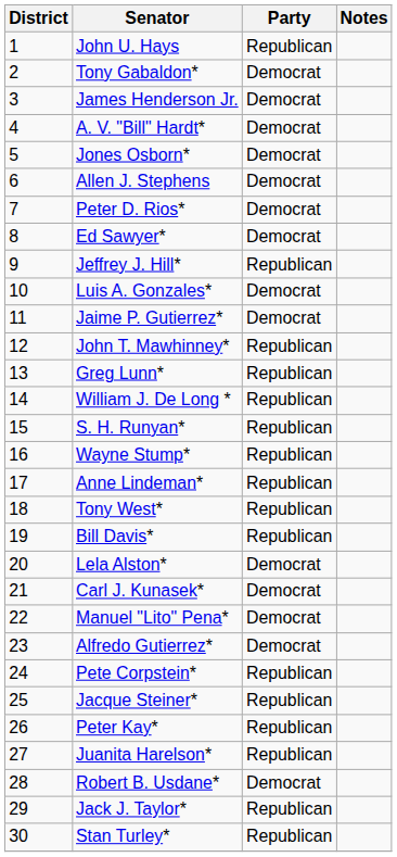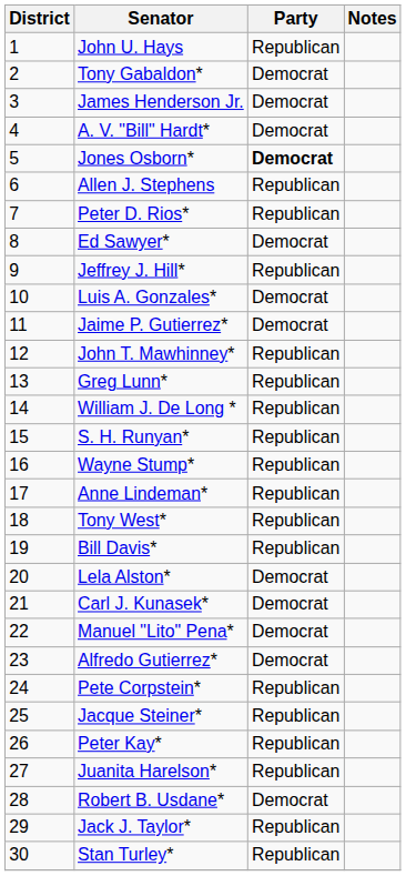 <table class=wikitable>
 <tr>
 <th>District</th>
 <th>Senator</th>
 <th>Party</th>
 <th>Notes</th>
 </tr>
 <tr>
 <td>1</td>
 <td><a href='#'>John U. Hays</a></td>
 <td>Republican</td>
 <td></td>
 </tr>
 <tr>
 <td>2</td>
 <td><a href='#'>Tony Gabaldon</a>*</td>
 <td>Democrat</td>
 <td></td>
 </tr>
 <tr>
 <td>3</td>
 <td><a href='#'>James Henderson Jr.</a></td>
 <td>Democrat</td>
 <td></td>
 </tr>
 <tr>
 <td>4</td>
 <td><a href='#'>A. V. "Bill" Hardt</a>*</td>
 <td>Democrat</td>
 <td></td>
 </tr>
 <tr>
 <td>5</td>
 <td><a href='#'>Jones Osborn</a>*</td>
-<td>Democrat</td>
+<td><strong>Democrat</strong></td>
 <td></td>
 </tr>
 <tr>
 <td>6</td>
 <td><a href='#'>Allen J. Stephens</a></td>
-<td>Democrat</td>
+<td>Republican</td>
 <td></td>
 </tr>
 <tr>
 <td>7</td>
 <td><a href='#'>Peter D. Rios</a>*</td>
-<td>Democrat</td>
+<td>Republican</td>
 <td></td>
 </tr>
 <tr>
 <td>8</td>
 <td><a href='#'>Ed Sawyer</a>*</td>
 <td>Democrat</td>
 <td></td>
 </tr>
 <tr>
 <td>9</td>
 <td><a href='#'>Jeffrey J. Hill</a>*</td>
 <td>Republican</td>
 <td></td>
 </tr>
 <tr>
 <td>10</td>
 <td><a href='#'>Luis A. Gonzales</a>*</td>
 <td>Democrat</td>
 <td></td>
 </tr>
 <tr>
 <td>11</td>
 <td><a href='#'>Jaime P. Gutierrez</a>*</td>
 <td>Democrat</td>
 <td></td>
 </tr>
 <tr>
 <td>12</td>
 <td><a href='#'>John T. Mawhinney</a>*</td>
 <td>Republican</td>
 <td></td>
 </tr>
 <tr>
 <td>13</td>
 <td><a href='#'>Greg Lunn</a>*</td>
 <td>Republican</td>
 <td></td>
 </tr>
 <tr>
 <td>14</td>
 <td><a href='#'>William J. De Long</a> *</td>
 <td>Republican</td>
 <td></td>
 </tr>
 <tr>
 <td>15</td>
 <td><a href='#'>S. H. Runyan</a>*</td>
 <td>Republican</td>
 <td></td>
 </tr>
 <tr>
 <td>16</td>
 <td><a href='#'>Wayne Stump</a>*</td>
 <td>Republican</td>
 <td></td>
 </tr>
 <tr>
 <td>17</td>
 <td><a href='#'>Anne Lindeman</a>*</td>
 <td>Republican</td>
 <td></td>
 </tr>
 <tr>
 <td>18</td>
 <td><a href='#'>Tony West</a>*</td>
 <td>Republican</td>
 <td></td>
 </tr>
 <tr>
 <td>19</td>
 <td><a href='#'>Bill Davis</a>*</td>
 <td>Republican</td>
 <td></td>
 </tr>
 <tr>
 <td>20</td>
 <td><a href='#'>Lela Alston</a>*</td>
 <td>Democrat</td>
 <td></td>
 </tr>
 <tr>
 <td>21</td>
 <td><a href='#'>Carl J. Kunasek</a>*</td>
 <td>Democrat</td>
 <td></td>
 </tr>
 <tr>
 <td>22</td>
 <td><a href='#'>Manuel "Lito" Pena</a>*</td>
 <td>Democrat</td>
 <td></td>
 </tr>
 <tr>
 <td>23</td>
 <td><a href='#'>Alfredo Gutierrez</a>*</td>
 <td>Democrat</td>
 <td></td>
 </tr>
 <tr>
 <td>24</td>
 <td><a href='#'>Pete Corpstein</a>*</td>
 <td>Republican</td>
 <td></td>
 </tr>
 <tr>
 <td>25</td>
 <td><a href='#'>Jacque Steiner</a>*</td>
 <td>Republican</td>
 <td></td>
 </tr>
 <tr>
 <td>26</td>
 <td><a href='#'>Peter Kay</a>*</td>
 <td>Republican</td>
 <td></td>
 </tr>
 <tr>
 <td>27</td>
 <td><a href='#'>Juanita Harelson</a>*</td>
 <td>Republican</td>
 <td></td>
 </tr>
 <tr>
 <td>28</td>
 <td><a href='#'>Robert B. Usdane</a>*</td>
 <td>Democrat</td>
 <td></td>
 </tr>
 <tr>
 <td>29</td>
 <td><a href='#'>Jack J. Taylor</a>*</td>
 <td>Republican</td>
 <td></td>
 </tr>
 <tr>
 <td>30</td>
 <td><a href='#'>Stan Turley</a>*</td>
 <td>Republican</td>
 <td></td>
 </tr>
 <tr>
 </tr>
 </table>
